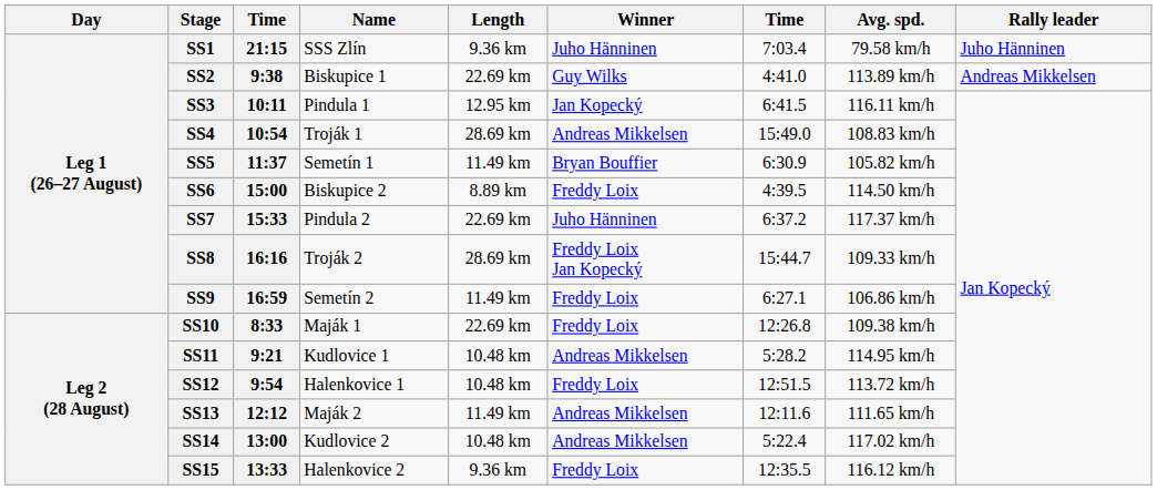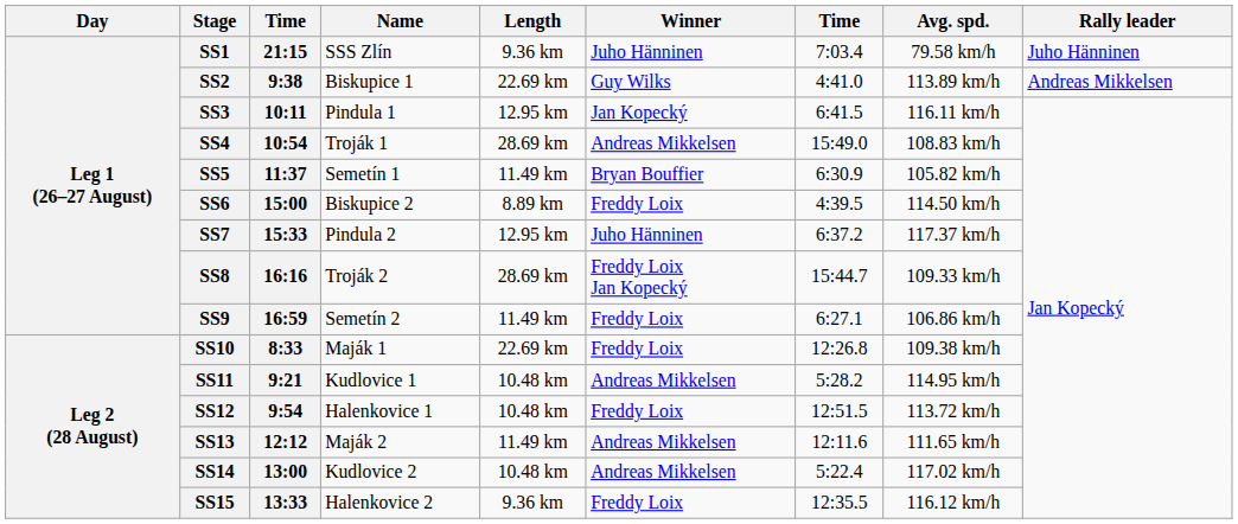 <table class="wikitable" width=100% style="text-align: center; font-size: 90%; max-width: 950px;">
 <tr>
 <th>Day</th>
 <th>Stage</th>
 <th>Time</th>
 <th>Name</th>
 <th>Length</th>
 <th>Winner</th>
 <th>Time</th>
 <th>Avg. spd.</th>
 <th>Rally leader</th>
 </tr>
 <tr>
 <th rowspan="9">Leg 1<br>(26–27 August)</th>
 <th>SS1</th>
 <th>21:15</th>
 <td align=left>SSS Zlín</td>
 <td>9.36 km</td>
 <td align=left> <a href='#'>Juho Hänninen</a></td>
 <td>7:03.4</td>
 <td>79.58 km/h</td>
 <td align=left> <a href='#'>Juho Hänninen</a></td>
 </tr>
 <tr>
 <th>SS2</th>
 <th>9:38</th>
 <td align=left>Biskupice 1</td>
 <td>22.69 km</td>
 <td align=left> <a href='#'>Guy Wilks</a></td>
 <td>4:41.0</td>
 <td>113.89 km/h</td>
 <td align=left> <a href='#'>Andreas Mikkelsen</a></td>
 </tr>
 <tr>
 <th>SS3</th>
 <th>10:11</th>
 <td align=left>Pindula 1</td>
 <td>12.95 km</td>
 <td align=left> <a href='#'>Jan Kopecký</a></td>
 <td>6:41.5</td>
 <td>116.11 km/h</td>
 <td align=left rowspan=13> <a href='#'>Jan Kopecký</a></td>
 </tr>
 <tr>
 <th>SS4</th>
 <th>10:54</th>
 <td align=left>Troják 1</td>
 <td>28.69 km</td>
 <td align=left> <a href='#'>Andreas Mikkelsen</a></td>
 <td>15:49.0</td>
 <td>108.83 km/h</td>
 </tr>
 <tr>
 <th>SS5</th>
 <th>11:37</th>
 <td align=left>Semetín 1</td>
 <td>11.49 km</td>
 <td align=left> <a href='#'>Bryan Bouffier</a></td>
 <td>6:30.9</td>
 <td>105.82 km/h</td>
 </tr>
 <tr>
 <th>SS6</th>
 <th>15:00</th>
 <td align=left>Biskupice 2</td>
 <td>8.89 km</td>
 <td align=left> <a href='#'>Freddy Loix</a></td>
 <td>4:39.5</td>
 <td>114.50 km/h</td>
 </tr>
 <tr>
 <th>SS7</th>
 <th>15:33</th>
 <td align=left>Pindula 2</td>
-<td>22.69 km</td>
+<td>12.95 km</td>
 <td align=left> <a href='#'>Juho Hänninen</a></td>
 <td>6:37.2</td>
 <td>117.37 km/h</td>
 </tr>
 <tr>
 <th>SS8</th>
 <th>16:16</th>
 <td align=left>Troják 2</td>
 <td>28.69 km</td>
 <td align=left> <a href='#'>Freddy Loix</a><br> <a href='#'>Jan Kopecký</a></td>
 <td>15:44.7</td>
 <td>109.33 km/h</td>
 </tr>
 <tr>
 <th>SS9</th>
 <th>16:59</th>
 <td align=left>Semetín 2</td>
 <td>11.49 km</td>
 <td align=left> <a href='#'>Freddy Loix</a></td>
 <td>6:27.1</td>
 <td>106.86 km/h</td>
 </tr>
 <tr>
 <th rowspan="6">Leg 2<br>(28 August)</th>
 <th>SS10</th>
 <th>8:33</th>
 <td align=left>Maják 1</td>
 <td>22.69 km</td>
 <td align=left> <a href='#'>Freddy Loix</a></td>
 <td>12:26.8</td>
 <td>109.38 km/h</td>
 </tr>
 <tr>
 <th>SS11</th>
 <th>9:21</th>
 <td align=left>Kudlovice 1</td>
 <td>10.48 km</td>
 <td align=left> <a href='#'>Andreas Mikkelsen</a></td>
 <td>5:28.2</td>
 <td>114.95 km/h</td>
 </tr>
 <tr>
 <th>SS12</th>
 <th>9:54</th>
 <td align=left>Halenkovice 1</td>
 <td>10.48 km</td>
 <td align=left> <a href='#'>Freddy Loix</a></td>
 <td>12:51.5</td>
 <td>113.72 km/h</td>
 </tr>
 <tr>
 <th>SS13</th>
 <th>12:12</th>
 <td align=left>Maják 2</td>
 <td>11.49 km</td>
 <td align=left> <a href='#'>Andreas Mikkelsen</a></td>
 <td>12:11.6</td>
 <td>111.65 km/h</td>
 </tr>
 <tr>
 <th>SS14</th>
 <th>13:00</th>
 <td align=left>Kudlovice 2</td>
 <td>10.48 km</td>
 <td align=left> <a href='#'>Andreas Mikkelsen</a></td>
 <td>5:22.4</td>
 <td>117.02 km/h</td>
 </tr>
 <tr>
 <th>SS15</th>
 <th>13:33</th>
 <td align=left>Halenkovice 2</td>
 <td>9.36 km</td>
 <td align=left> <a href='#'>Freddy Loix</a></td>
 <td>12:35.5</td>
 <td>116.12 km/h</td>
 </tr>
 </table>
